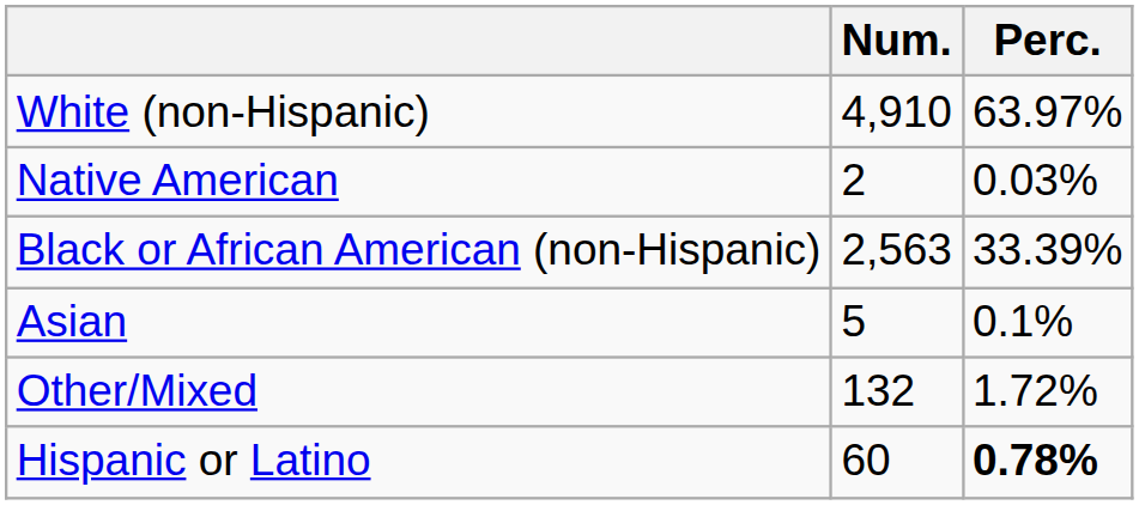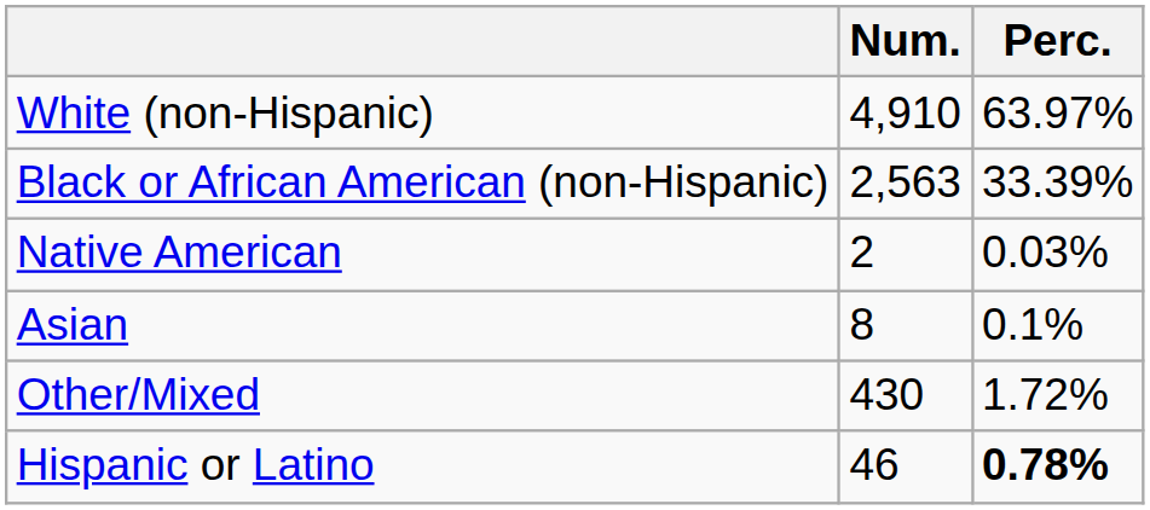 <table class="wikitable">
 <tr>
 <th></th>
 <th>Num.</th>
 <th>Perc.</th>
 </tr>
 <tr>
 <td><a href='#'>White</a> (non-Hispanic)</td>
 <td>4,910</td>
 <td>63.97%</td>
 </tr>
 <tr>
+<td><a href='#'>Black or African American</a> (non-Hispanic)</td>
+<td>2,563</td>
+<td>33.39%</td>
+</tr>
+<tr>
 <td><a href='#'>Native American</a></td>
 <td>2</td>
 <td>0.03%</td>
 </tr>
 <tr>
-<td><a href='#'>Black or African American</a> (non-Hispanic)</td>
-<td>2,563</td>
-<td>33.39%</td>
-</tr>
-<tr>
 <td><a href='#'>Asian</a></td>
-<td>5</td>
+<td>8</td>
 <td>0.1%</td>
 </tr>
 <tr>
 <td><a href='#'>Other/Mixed</a></td>
-<td>132</td>
+<td>430</td>
 <td>1.72%</td>
 </tr>
 <tr>
 <td><a href='#'>Hispanic</a> or <a href='#'>Latino</a></td>
-<td>60</td>
+<td>46</td>
 <td><strong>0.78%</strong></td>
 </tr>
 </table>
